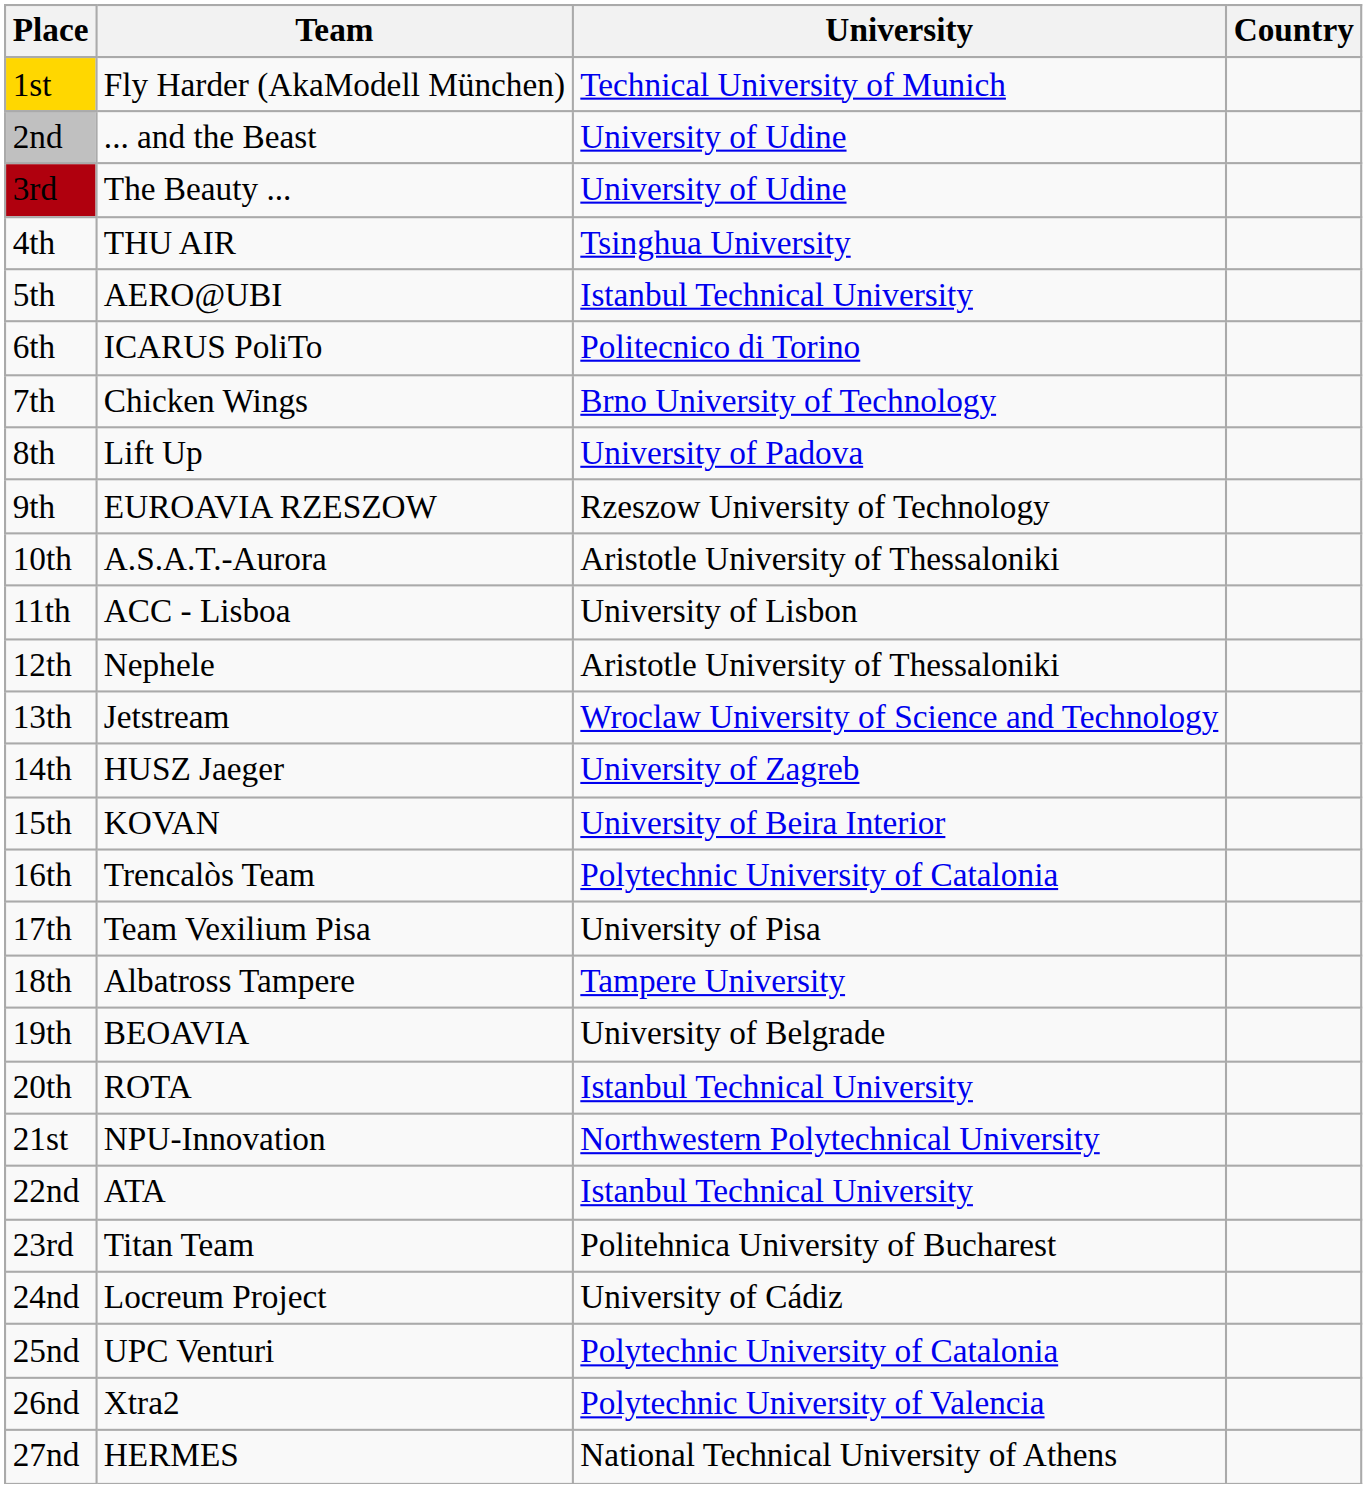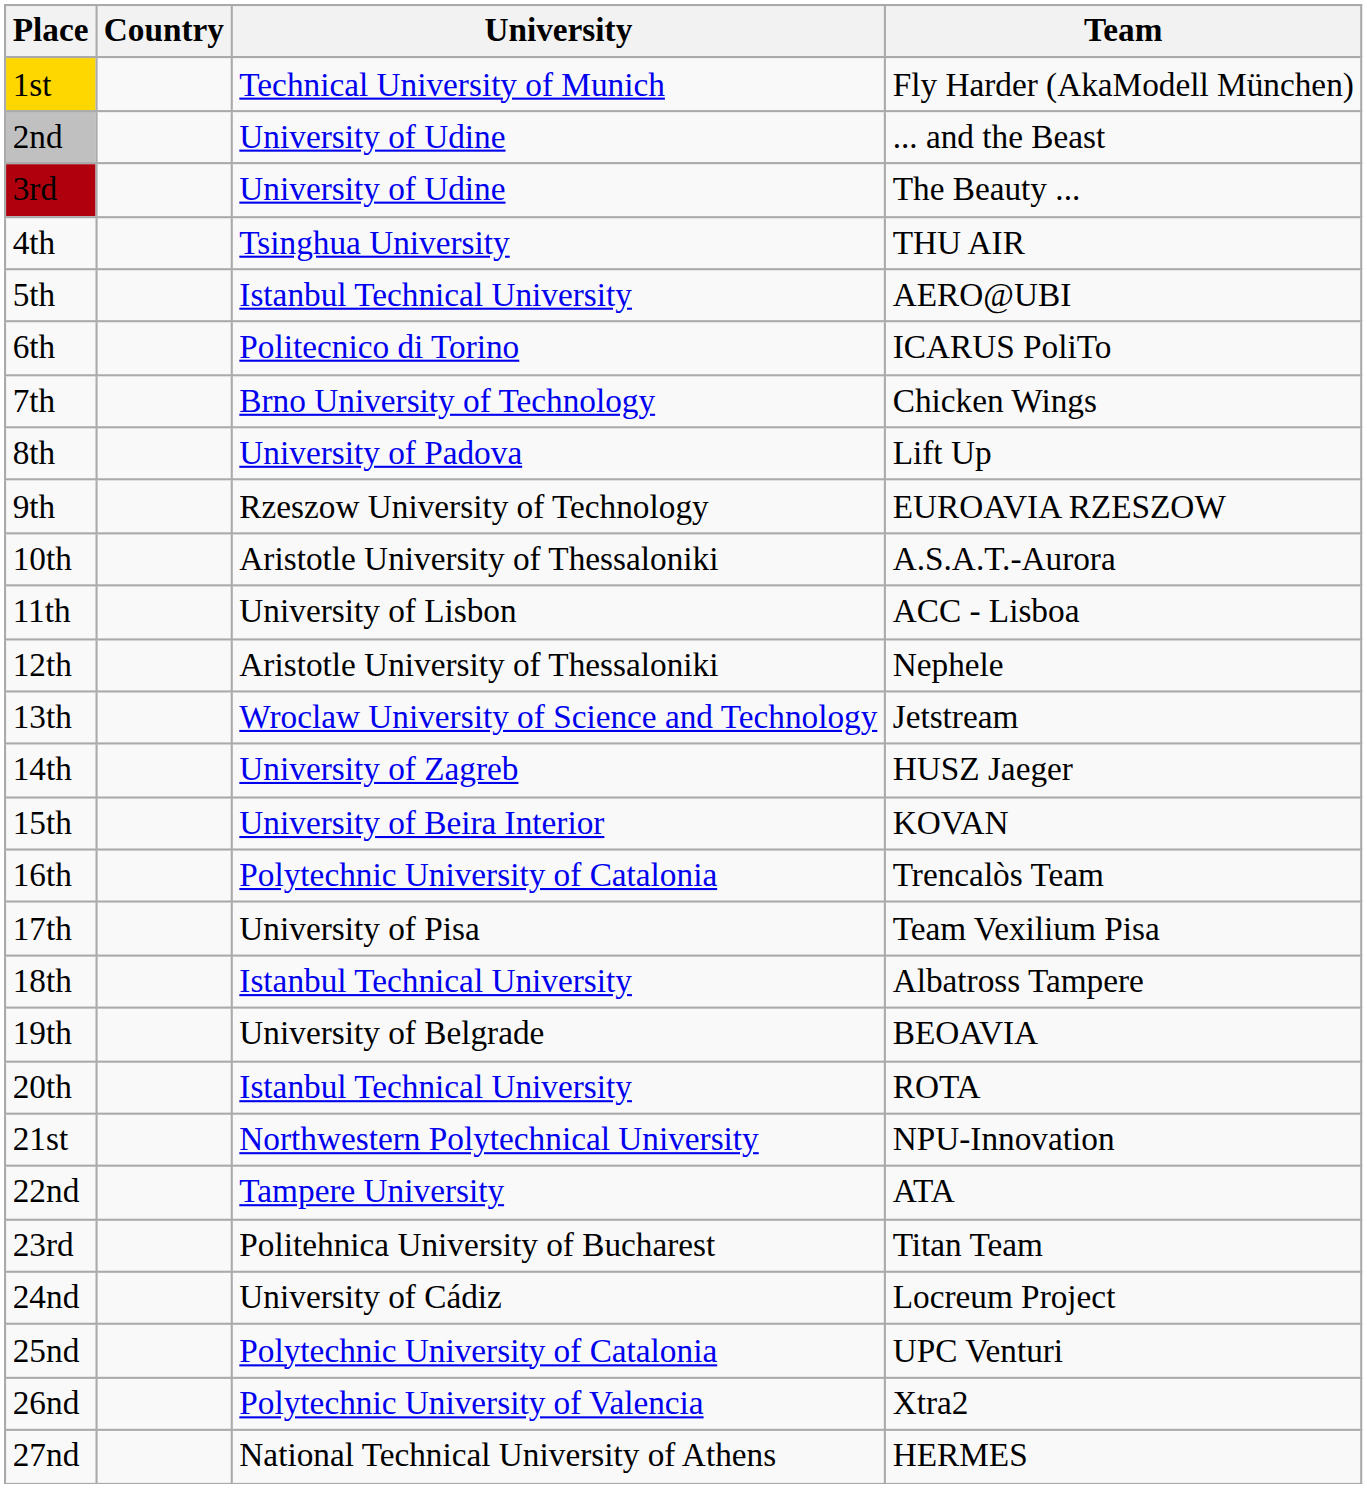 <table class="wikitable" border="1">
 <tr>
 <th>Place</th>
+<th>Country</th>
+<th>University</th>
 <th>Team</th>
-<th>University</th>
-<th>Country</th>
 </tr>
 <tr --->
 <td bgcolor="gold">1st</td>
+<td></td>
+<td><a href='#'>Technical University of Munich</a></td>
 <td>Fly Harder (AkaModell München)</td>
-<td><a href='#'>Technical University of Munich</a></td>
-<td></td>
 </tr>
 <tr --->
 <td bgcolor="silver">2nd</td>
+<td></td>
+<td><a href='#'>University of Udine</a></td>
 <td>... and the Beast</td>
-<td><a href='#'>University of Udine</a></td>
-<td></td>
 </tr>
 <tr --->
 <td bgcolor="bronze">3rd</td>
+<td></td>
+<td><a href='#'>University of Udine</a></td>
 <td>The Beauty ...</td>
-<td><a href='#'>University of Udine</a></td>
-<td></td>
 </tr>
 <tr --->
 <td>4th</td>
+<td></td>
+<td><a href='#'>Tsinghua University</a></td>
 <td>THU AIR</td>
-<td><a href='#'>Tsinghua University</a></td>
-<td></td>
 </tr>
 <tr --->
 <td>5th</td>
+<td></td>
+<td><a href='#'>Istanbul Technical University</a></td>
 <td>AERO@UBI</td>
-<td><a href='#'>Istanbul Technical University</a></td>
-<td></td>
 </tr>
 <tr --->
 <td>6th</td>
+<td></td>
+<td><a href='#'>Politecnico di Torino</a></td>
 <td>ICARUS PoliTo</td>
-<td><a href='#'>Politecnico di Torino</a></td>
-<td></td>
 </tr>
 <tr --->
 <td>7th</td>
+<td></td>
+<td><a href='#'>Brno University of Technology</a></td>
 <td>Chicken Wings</td>
-<td><a href='#'>Brno University of Technology</a></td>
-<td></td>
 </tr>
 <tr --->
 <td>8th</td>
+<td></td>
+<td><a href='#'>University of Padova</a></td>
 <td>Lift Up</td>
-<td><a href='#'>University of Padova</a></td>
-<td></td>
 </tr>
 <tr --->
 <td>9th</td>
+<td></td>
+<td>Rzeszow University of Technology</td>
 <td>EUROAVIA RZESZOW</td>
-<td>Rzeszow University of Technology</td>
-<td></td>
 </tr>
 <tr --->
 <td>10th</td>
+<td></td>
+<td>Aristotle University of Thessaloniki</td>
 <td>A.S.A.T.-Aurora</td>
-<td>Aristotle University of Thessaloniki</td>
-<td></td>
 </tr>
 <tr --->
 <td>11th</td>
+<td></td>
+<td>University of Lisbon</td>
 <td>ACC - Lisboa</td>
-<td>University of Lisbon</td>
-<td></td>
 </tr>
 <tr --->
 <td>12th</td>
+<td></td>
+<td>Aristotle University of Thessaloniki</td>
 <td>Nephele</td>
-<td>Aristotle University of Thessaloniki</td>
-<td></td>
 </tr>
 <tr --->
 <td>13th</td>
+<td></td>
+<td><a href='#'>Wroclaw University of Science and Technology</a></td>
 <td>Jetstream</td>
-<td><a href='#'>Wroclaw University of Science and Technology</a></td>
-<td></td>
 </tr>
 <tr --->
 <td>14th</td>
+<td></td>
+<td><a href='#'>University of Zagreb</a></td>
 <td>HUSZ Jaeger</td>
-<td><a href='#'>University of Zagreb</a></td>
-<td></td>
 </tr>
 <tr --->
 <td>15th</td>
+<td></td>
+<td><a href='#'>University of Beira Interior</a></td>
 <td>KOVAN</td>
-<td><a href='#'>University of Beira Interior</a></td>
-<td></td>
 </tr>
 <tr --->
 <td>16th</td>
+<td></td>
+<td><a href='#'>Polytechnic University of Catalonia</a></td>
 <td>Trencalòs Team</td>
-<td><a href='#'>Polytechnic University of Catalonia</a></td>
-<td></td>
 </tr>
 <tr --->
 <td>17th</td>
+<td></td>
+<td>University of Pisa</td>
 <td>Team Vexilium Pisa</td>
-<td>University of Pisa</td>
-<td></td>
 </tr>
 <tr --->
 <td>18th</td>
+<td></td>
+<td><a href='#'>Istanbul Technical University</a></td>
 <td>Albatross Tampere</td>
-<td><a href='#'>Tampere University</a></td>
-<td></td>
 </tr>
 <tr --->
 <td>19th</td>
+<td></td>
+<td>University of Belgrade</td>
 <td>BEOAVIA</td>
-<td>University of Belgrade</td>
-<td></td>
 </tr>
 <tr --->
 <td>20th</td>
+<td></td>
+<td><a href='#'>Istanbul Technical University</a></td>
 <td>ROTA</td>
-<td><a href='#'>Istanbul Technical University</a></td>
-<td></td>
 </tr>
 <tr --->
 <td>21st</td>
+<td></td>
+<td><a href='#'>Northwestern Polytechnical University</a></td>
 <td>NPU-Innovation</td>
-<td><a href='#'>Northwestern Polytechnical University</a></td>
-<td></td>
 </tr>
 <tr --->
 <td>22nd</td>
+<td></td>
+<td><a href='#'>Tampere University</a></td>
 <td>ATA</td>
-<td><a href='#'>Istanbul Technical University</a></td>
-<td></td>
 </tr>
 <tr --->
 <td>23rd</td>
+<td></td>
+<td>Politehnica University of Bucharest</td>
 <td>Titan Team</td>
-<td>Politehnica University of Bucharest</td>
-<td></td>
 </tr>
 <tr --->
 <td>24nd</td>
+<td></td>
+<td>University of Cádiz</td>
 <td>Locreum Project</td>
-<td>University of Cádiz</td>
-<td></td>
 </tr>
 <tr --->
 <td>25nd</td>
+<td></td>
+<td><a href='#'>Polytechnic University of Catalonia</a></td>
 <td>UPC Venturi</td>
-<td><a href='#'>Polytechnic University of Catalonia</a></td>
-<td></td>
 </tr>
 <tr --->
 <td>26nd</td>
+<td></td>
+<td><a href='#'>Polytechnic University of Valencia</a></td>
 <td>Xtra2</td>
-<td><a href='#'>Polytechnic University of Valencia</a></td>
-<td></td>
 </tr>
 <tr --->
 <td>27nd</td>
+<td></td>
+<td>National Technical University of Athens</td>
 <td>HERMES</td>
-<td>National Technical University of Athens</td>
-<td></td>
 </tr>
 </table>
